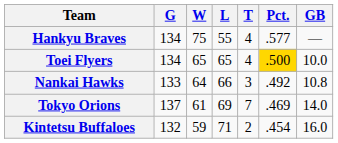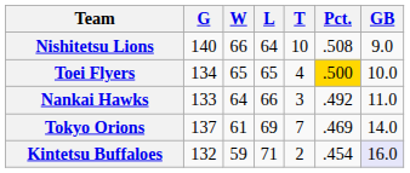 <table class="wikitable plainrowheaders" width="60%" style="text-align:center;">
 <tr>
 <th scope="col" width="35%">Team</th>
 <th scope="col" width="5%"><a href='#'>G</a></th>
 <th scope="col" width="5%"><a href='#'>W</a></th>
 <th scope="col" width="5%"><a href='#'>L</a></th>
 <th scope="col" width="5%"><a href='#'>T</a></th>
 <th scope="col" width="7%"><a href='#'>Pct.</a></th>
 <th scope="col" width="5%"><a href='#'>GB</a></th>
 </tr>
 <tr>
-<th scope="row" style="text-align:center;"><a href='#'>Hankyu Braves</a></th>
-<td>134</td>
-<td>75</td>
-<td>55</td>
-<td>4</td>
-<td>.577</td>
-<td>—</td>
+<th scope="row" style="text-align:center;"><a href='#'>Nishitetsu Lions</a></th>
+<td>140</td>
+<td>66</td>
+<td>64</td>
+<td>10</td>
+<td>.508</td>
+<td>9.0</td>
 </tr>
 <tr>
 <th scope="row" style="text-align:center;"><a href='#'>Toei Flyers</a></th>
 <td>134</td>
 <td>65</td>
 <td>65</td>
 <td>4</td>
 <td style="background: gold;">.500</td>
 <td>10.0</td>
 </tr>
 <tr>
 <th scope="row" style="text-align:center;"><a href='#'>Nankai Hawks</a></th>
 <td>133</td>
 <td>64</td>
 <td>66</td>
 <td>3</td>
 <td>.492</td>
-<td>10.8</td>
+<td>11.0</td>
 </tr>
 <tr>
 <th scope="row" style="text-align:center;"><a href='#'>Tokyo Orions</a></th>
 <td>137</td>
 <td>61</td>
 <td>69</td>
 <td>7</td>
 <td>.469</td>
 <td>14.0</td>
 </tr>
 <tr>
 <th scope="row" style="text-align:center;"><a href='#'>Kintetsu Buffaloes</a></th>
 <td>132</td>
 <td>59</td>
 <td>71</td>
 <td>2</td>
 <td>.454</td>
-<td>16.0</td>
+<td style="background: lavender;">16.0</td>
 </tr>
 </table>
